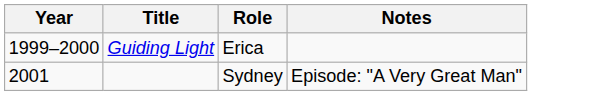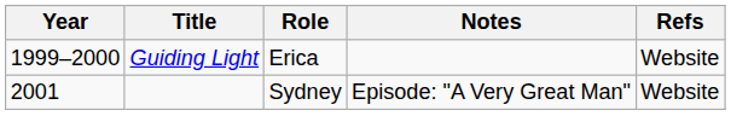 <table class="wikitable sortable">
 <tr>
 <th>Year</th>
 <th>Title</th>
 <th>Role</th>
 <th class="unsortable">Notes</th>
+<th class="unsortable">Refs</th>
 </tr>
 <tr>
 <td>1999–2000</td>
 <td><em><a href='#'>Guiding Light</a></em></td>
 <td>Erica</td>
 <td></td>
+<td>Website</td>
 </tr>
 <tr>
 <td>2001</td>
 <td><em></em></td>
 <td>Sydney</td>
 <td>Episode: "A Very Great Man"</td>
+<td>Website</td>
 </tr>
 </table>
